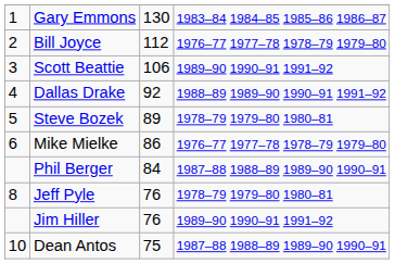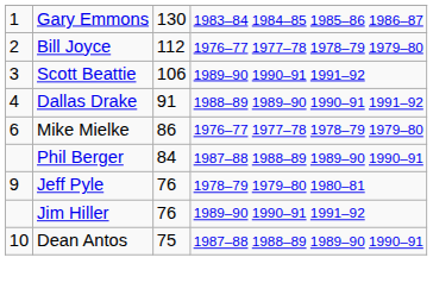 <table class="wikitable">
 <tr>
 </tr>
 <tr>
 <td>1</td>
 <td><a href='#'>Gary Emmons</a></td>
 <td>130</td>
 <td style="font-size:80%;"><a href='#'>1983–84</a> <a href='#'>1984–85</a> <a href='#'>1985–86</a> <a href='#'>1986–87</a></td>
 </tr>
 <tr>
 <td>2</td>
 <td><a href='#'>Bill Joyce</a></td>
 <td>112</td>
 <td style="font-size:80%;"><a href='#'>1976–77</a> <a href='#'>1977–78</a> <a href='#'>1978–79</a> <a href='#'>1979–80</a></td>
 </tr>
 <tr>
 <td>3</td>
 <td><a href='#'>Scott Beattie</a></td>
 <td>106</td>
 <td style="font-size:80%;"><a href='#'>1989–90</a> <a href='#'>1990–91</a> <a href='#'>1991–92</a></td>
 </tr>
 <tr>
 <td>4</td>
 <td><a href='#'>Dallas Drake</a></td>
-<td>92</td>
+<td>91</td>
 <td style="font-size:80%;"><a href='#'>1988–89</a> <a href='#'>1989–90</a> <a href='#'>1990–91</a> <a href='#'>1991–92</a></td>
-</tr>
-<tr>
-<td>5</td>
-<td><a href='#'>Steve Bozek</a></td>
-<td>89</td>
-<td style="font-size:80%;"><a href='#'>1978–79</a> <a href='#'>1979–80</a> <a href='#'>1980–81</a></td>
 </tr>
 <tr>
 <td>6</td>
 <td>Mike Mielke</td>
 <td>86</td>
 <td style="font-size:80%;"><a href='#'>1976–77</a> <a href='#'>1977–78</a> <a href='#'>1978–79</a> <a href='#'>1979–80</a></td>
 </tr>
 <tr>
 <td></td>
 <td><a href='#'>Phil Berger</a></td>
 <td>84</td>
 <td style="font-size:80%;"><a href='#'>1987–88</a> <a href='#'>1988–89</a> <a href='#'>1989–90</a> <a href='#'>1990–91</a></td>
 </tr>
 <tr>
-<td>8</td>
+<td>9</td>
 <td><a href='#'>Jeff Pyle</a></td>
 <td>76</td>
 <td style="font-size:80%;"><a href='#'>1978–79</a> <a href='#'>1979–80</a> <a href='#'>1980–81</a></td>
 </tr>
 <tr>
 <td></td>
 <td><a href='#'>Jim Hiller</a></td>
 <td>76</td>
 <td style="font-size:80%;"><a href='#'>1989–90</a> <a href='#'>1990–91</a> <a href='#'>1991–92</a></td>
 </tr>
 <tr>
 <td>10</td>
 <td>Dean Antos</td>
 <td>75</td>
 <td style="font-size:80%;"><a href='#'>1987–88</a> <a href='#'>1988–89</a> <a href='#'>1989–90</a> <a href='#'>1990–91</a></td>
 </tr>
 </table>
